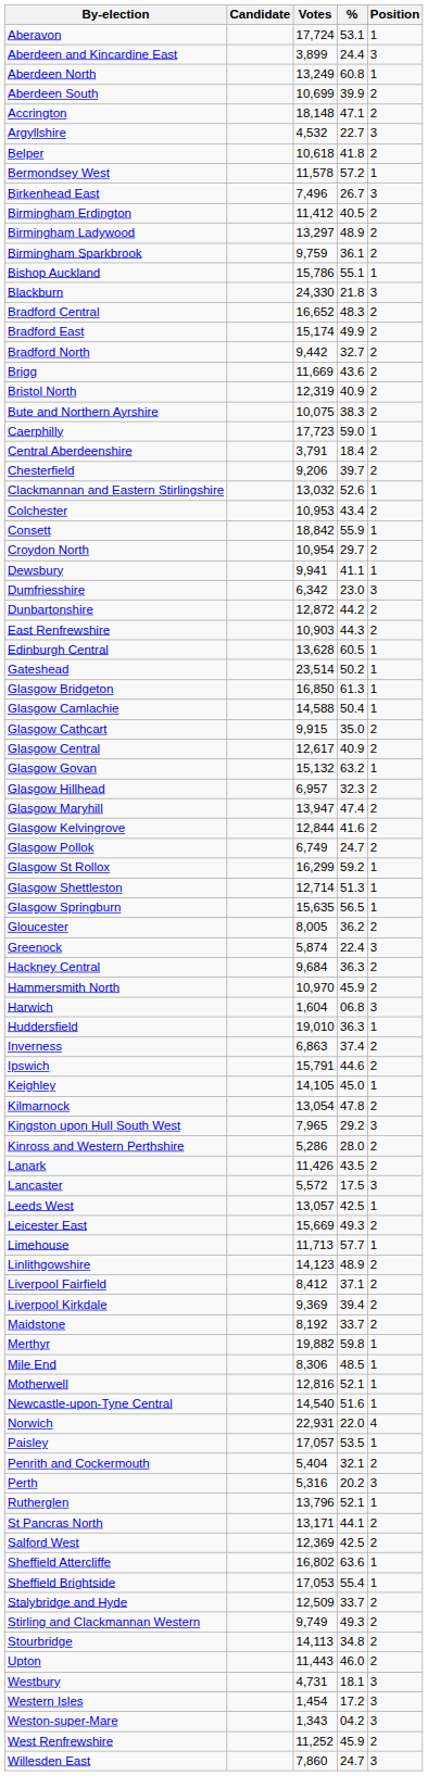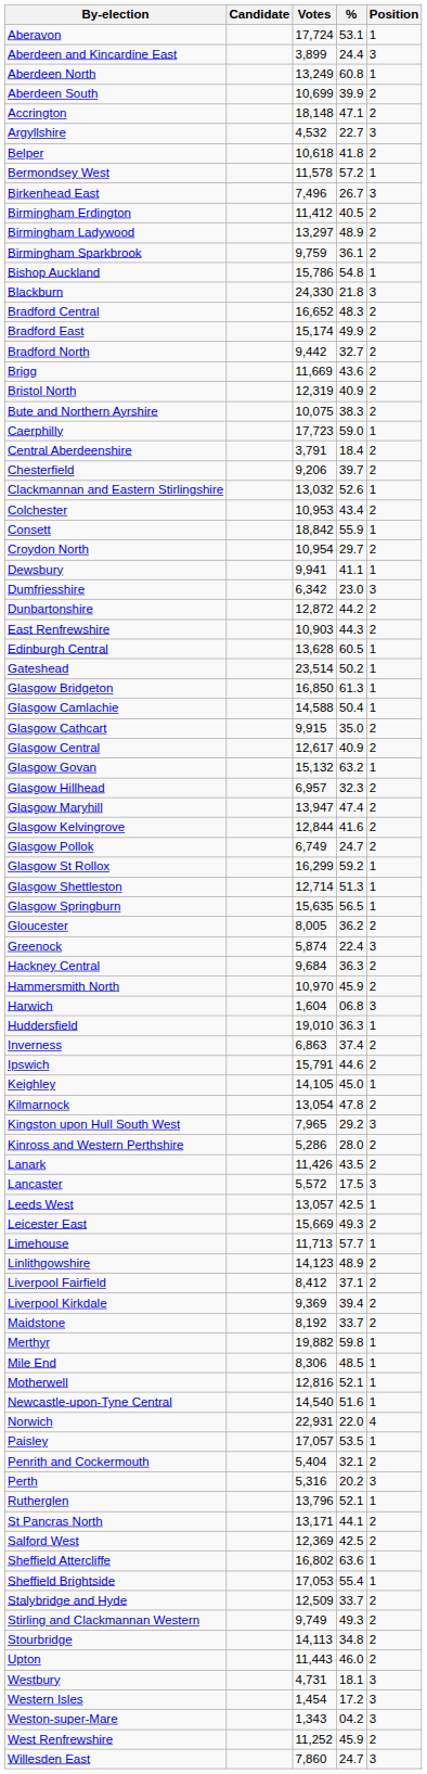 <table class="wikitable sortable">
 <tr>
 <th>By-election</th>
 <th>Candidate</th>
 <th>Votes</th>
 <th>%</th>
 <th>Position</th>
 </tr>
 <tr>
 <td><a href='#'>Aberavon</a></td>
 <td></td>
 <td>17,724</td>
 <td>53.1</td>
 <td>1</td>
 </tr>
 <tr>
 <td><a href='#'>Aberdeen and Kincardine East</a></td>
 <td></td>
 <td>3,899</td>
 <td>24.4</td>
 <td>3</td>
 </tr>
 <tr>
 <td><a href='#'>Aberdeen North</a></td>
 <td></td>
 <td>13,249</td>
 <td>60.8</td>
 <td>1</td>
 </tr>
 <tr>
 <td><a href='#'>Aberdeen South</a></td>
 <td></td>
 <td>10,699</td>
 <td>39.9</td>
 <td>2</td>
 </tr>
 <tr>
 <td><a href='#'>Accrington</a></td>
 <td></td>
 <td>18,148</td>
 <td>47.1</td>
 <td>2</td>
 </tr>
 <tr>
 <td><a href='#'>Argyllshire</a></td>
 <td></td>
 <td>4,532</td>
 <td>22.7</td>
 <td>3</td>
 </tr>
 <tr>
 <td><a href='#'>Belper</a></td>
 <td></td>
 <td>10,618</td>
 <td>41.8</td>
 <td>2</td>
 </tr>
 <tr>
 <td><a href='#'>Bermondsey West</a></td>
 <td></td>
 <td>11,578</td>
 <td>57.2</td>
 <td>1</td>
 </tr>
 <tr>
 <td><a href='#'>Birkenhead East</a></td>
 <td></td>
 <td>7,496</td>
 <td>26.7</td>
 <td>3</td>
 </tr>
 <tr>
 <td><a href='#'>Birmingham Erdington</a></td>
 <td></td>
 <td>11,412</td>
 <td>40.5</td>
 <td>2</td>
 </tr>
 <tr>
 <td><a href='#'>Birmingham Ladywood</a></td>
 <td></td>
 <td>13,297</td>
 <td>48.9</td>
 <td>2</td>
 </tr>
 <tr>
 <td><a href='#'>Birmingham Sparkbrook</a></td>
 <td></td>
 <td>9,759</td>
 <td>36.1</td>
 <td>2</td>
 </tr>
 <tr>
 <td><a href='#'>Bishop Auckland</a></td>
 <td></td>
 <td>15,786</td>
-<td>55.1</td>
+<td>54.8</td>
 <td>1</td>
 </tr>
 <tr>
 <td><a href='#'>Blackburn</a></td>
 <td></td>
 <td>24,330</td>
 <td>21.8</td>
 <td>3</td>
 </tr>
 <tr>
 <td><a href='#'>Bradford Central</a></td>
 <td></td>
 <td>16,652</td>
 <td>48.3</td>
 <td>2</td>
 </tr>
 <tr>
 <td><a href='#'>Bradford East</a></td>
 <td></td>
 <td>15,174</td>
 <td>49.9</td>
 <td>2</td>
 </tr>
 <tr>
 <td><a href='#'>Bradford North</a></td>
 <td></td>
 <td>9,442</td>
 <td>32.7</td>
 <td>2</td>
 </tr>
 <tr>
 <td><a href='#'>Brigg</a></td>
 <td></td>
 <td>11,669</td>
 <td>43.6</td>
 <td>2</td>
 </tr>
 <tr>
 <td><a href='#'>Bristol North</a></td>
 <td></td>
 <td>12,319</td>
 <td>40.9</td>
 <td>2</td>
 </tr>
 <tr>
 <td><a href='#'>Bute and Northern Ayrshire</a></td>
 <td></td>
 <td>10,075</td>
 <td>38.3</td>
 <td>2</td>
 </tr>
 <tr>
 <td><a href='#'>Caerphilly</a></td>
 <td></td>
 <td>17,723</td>
 <td>59.0</td>
 <td>1</td>
 </tr>
 <tr>
 <td><a href='#'>Central Aberdeenshire</a></td>
 <td></td>
 <td>3,791</td>
 <td>18.4</td>
 <td>2</td>
 </tr>
 <tr>
 <td><a href='#'>Chesterfield</a></td>
 <td></td>
 <td>9,206</td>
 <td>39.7</td>
 <td>2</td>
 </tr>
 <tr>
 <td><a href='#'>Clackmannan and Eastern Stirlingshire</a></td>
 <td></td>
 <td>13,032</td>
 <td>52.6</td>
 <td>1</td>
 </tr>
 <tr>
 <td><a href='#'>Colchester</a></td>
 <td></td>
 <td>10,953</td>
 <td>43.4</td>
 <td>2</td>
 </tr>
 <tr>
 <td><a href='#'>Consett</a></td>
 <td></td>
 <td>18,842</td>
 <td>55.9</td>
 <td>1</td>
 </tr>
 <tr>
 <td><a href='#'>Croydon North</a></td>
 <td></td>
 <td>10,954</td>
 <td>29.7</td>
 <td>2</td>
 </tr>
 <tr>
 <td><a href='#'>Dewsbury</a></td>
 <td></td>
 <td>9,941</td>
 <td>41.1</td>
 <td>1</td>
 </tr>
 <tr>
 <td><a href='#'>Dumfriesshire</a></td>
 <td></td>
 <td>6,342</td>
 <td>23.0</td>
 <td>3</td>
 </tr>
 <tr>
 <td><a href='#'>Dunbartonshire</a></td>
 <td></td>
 <td>12,872</td>
 <td>44.2</td>
 <td>2</td>
 </tr>
 <tr>
 <td><a href='#'>East Renfrewshire</a></td>
 <td></td>
 <td>10,903</td>
 <td>44.3</td>
 <td>2</td>
 </tr>
 <tr>
 <td><a href='#'>Edinburgh Central</a></td>
 <td></td>
 <td>13,628</td>
 <td>60.5</td>
 <td>1</td>
 </tr>
 <tr>
 <td><a href='#'>Gateshead</a></td>
 <td></td>
 <td>23,514</td>
 <td>50.2</td>
 <td>1</td>
 </tr>
 <tr>
 <td><a href='#'>Glasgow Bridgeton</a></td>
 <td></td>
 <td>16,850</td>
 <td>61.3</td>
 <td>1</td>
 </tr>
 <tr>
 <td><a href='#'>Glasgow Camlachie</a></td>
 <td></td>
 <td>14,588</td>
 <td>50.4</td>
 <td>1</td>
 </tr>
 <tr>
 <td><a href='#'>Glasgow Cathcart</a></td>
 <td></td>
 <td>9,915</td>
 <td>35.0</td>
 <td>2</td>
 </tr>
 <tr>
 <td><a href='#'>Glasgow Central</a></td>
 <td></td>
 <td>12,617</td>
 <td>40.9</td>
 <td>2</td>
 </tr>
 <tr>
 <td><a href='#'>Glasgow Govan</a></td>
 <td></td>
 <td>15,132</td>
 <td>63.2</td>
 <td>1</td>
 </tr>
 <tr>
 <td><a href='#'>Glasgow Hillhead</a></td>
 <td></td>
 <td>6,957</td>
 <td>32.3</td>
 <td>2</td>
 </tr>
 <tr>
 <td><a href='#'>Glasgow Maryhill</a></td>
 <td></td>
 <td>13,947</td>
 <td>47.4</td>
 <td>2</td>
 </tr>
 <tr>
 <td><a href='#'>Glasgow Kelvingrove</a></td>
 <td></td>
 <td>12,844</td>
 <td>41.6</td>
 <td>2</td>
 </tr>
 <tr>
 <td><a href='#'>Glasgow Pollok</a></td>
 <td></td>
 <td>6,749</td>
 <td>24.7</td>
 <td>2</td>
 </tr>
 <tr>
 <td><a href='#'>Glasgow St Rollox</a></td>
 <td></td>
 <td>16,299</td>
 <td>59.2</td>
 <td>1</td>
 </tr>
 <tr>
 <td><a href='#'>Glasgow Shettleston</a></td>
 <td></td>
 <td>12,714</td>
 <td>51.3</td>
 <td>1</td>
 </tr>
 <tr>
 <td><a href='#'>Glasgow Springburn</a></td>
 <td></td>
 <td>15,635</td>
 <td>56.5</td>
 <td>1</td>
 </tr>
 <tr>
 <td><a href='#'>Gloucester</a></td>
 <td></td>
 <td>8,005</td>
 <td>36.2</td>
 <td>2</td>
 </tr>
 <tr>
 <td><a href='#'>Greenock</a></td>
 <td></td>
 <td>5,874</td>
 <td>22.4</td>
 <td>3</td>
 </tr>
 <tr>
 <td><a href='#'>Hackney Central</a></td>
 <td></td>
 <td>9,684</td>
 <td>36.3</td>
 <td>2</td>
 </tr>
 <tr>
 <td><a href='#'>Hammersmith North</a></td>
 <td></td>
 <td>10,970</td>
 <td>45.9</td>
 <td>2</td>
 </tr>
 <tr>
 <td><a href='#'>Harwich</a></td>
 <td></td>
 <td>1,604</td>
 <td>06.8</td>
 <td>3</td>
 </tr>
 <tr>
 <td><a href='#'>Huddersfield</a></td>
 <td></td>
 <td>19,010</td>
 <td>36.3</td>
 <td>1</td>
 </tr>
 <tr>
 <td><a href='#'>Inverness</a></td>
 <td></td>
 <td>6,863</td>
 <td>37.4</td>
 <td>2</td>
 </tr>
 <tr>
 <td><a href='#'>Ipswich</a></td>
 <td></td>
 <td>15,791</td>
 <td>44.6</td>
 <td>2</td>
 </tr>
 <tr>
 <td><a href='#'>Keighley</a></td>
 <td></td>
 <td>14,105</td>
 <td>45.0</td>
 <td>1</td>
 </tr>
 <tr>
 <td><a href='#'>Kilmarnock</a></td>
 <td></td>
 <td>13,054</td>
 <td>47.8</td>
 <td>2</td>
 </tr>
 <tr>
 <td><a href='#'>Kingston upon Hull South West</a></td>
 <td></td>
 <td>7,965</td>
 <td>29.2</td>
 <td>3</td>
 </tr>
 <tr>
 <td><a href='#'>Kinross and Western Perthshire</a></td>
 <td></td>
 <td>5,286</td>
 <td>28.0</td>
 <td>2</td>
 </tr>
 <tr>
 <td><a href='#'>Lanark</a></td>
 <td></td>
 <td>11,426</td>
 <td>43.5</td>
 <td>2</td>
 </tr>
 <tr>
 <td><a href='#'>Lancaster</a></td>
 <td></td>
 <td>5,572</td>
 <td>17.5</td>
 <td>3</td>
 </tr>
 <tr>
 <td><a href='#'>Leeds West</a></td>
 <td></td>
 <td>13,057</td>
 <td>42.5</td>
 <td>1</td>
 </tr>
 <tr>
 <td><a href='#'>Leicester East</a></td>
 <td></td>
 <td>15,669</td>
 <td>49.3</td>
 <td>2</td>
 </tr>
 <tr>
 <td><a href='#'>Limehouse</a></td>
 <td></td>
 <td>11,713</td>
 <td>57.7</td>
 <td>1</td>
 </tr>
 <tr>
 <td><a href='#'>Linlithgowshire</a></td>
 <td></td>
 <td>14,123</td>
 <td>48.9</td>
 <td>2</td>
 </tr>
 <tr>
 <td><a href='#'>Liverpool Fairfield</a></td>
 <td></td>
 <td>8,412</td>
 <td>37.1</td>
 <td>2</td>
 </tr>
 <tr>
 <td><a href='#'>Liverpool Kirkdale</a></td>
 <td></td>
 <td>9,369</td>
 <td>39.4</td>
 <td>2</td>
 </tr>
 <tr>
 <td><a href='#'>Maidstone</a></td>
 <td></td>
 <td>8,192</td>
 <td>33.7</td>
 <td>2</td>
 </tr>
 <tr>
 <td><a href='#'>Merthyr</a></td>
 <td></td>
 <td>19,882</td>
 <td>59.8</td>
 <td>1</td>
 </tr>
 <tr>
 <td><a href='#'>Mile End</a></td>
 <td></td>
 <td>8,306</td>
 <td>48.5</td>
 <td>1</td>
 </tr>
 <tr>
 <td><a href='#'>Motherwell</a></td>
 <td></td>
 <td>12,816</td>
 <td>52.1</td>
 <td>1</td>
 </tr>
 <tr>
 <td><a href='#'>Newcastle-upon-Tyne Central</a></td>
 <td></td>
 <td>14,540</td>
 <td>51.6</td>
 <td>1</td>
 </tr>
 <tr>
 <td><a href='#'>Norwich</a></td>
 <td></td>
 <td>22,931</td>
 <td>22.0</td>
 <td>4</td>
 </tr>
 <tr>
 <td><a href='#'>Paisley</a></td>
 <td></td>
 <td>17,057</td>
 <td>53.5</td>
 <td>1</td>
 </tr>
 <tr>
 <td><a href='#'>Penrith and Cockermouth</a></td>
 <td></td>
 <td>5,404</td>
 <td>32.1</td>
 <td>2</td>
 </tr>
 <tr>
 <td><a href='#'>Perth</a></td>
 <td></td>
 <td>5,316</td>
 <td>20.2</td>
 <td>3</td>
 </tr>
 <tr>
 <td><a href='#'>Rutherglen</a></td>
 <td></td>
 <td>13,796</td>
 <td>52.1</td>
 <td>1</td>
 </tr>
 <tr>
 <td><a href='#'>St Pancras North</a></td>
 <td></td>
 <td>13,171</td>
 <td>44.1</td>
 <td>2</td>
 </tr>
 <tr>
 <td><a href='#'>Salford West</a></td>
 <td></td>
 <td>12,369</td>
 <td>42.5</td>
 <td>2</td>
 </tr>
 <tr>
 <td><a href='#'>Sheffield Attercliffe</a></td>
 <td></td>
 <td>16,802</td>
 <td>63.6</td>
 <td>1</td>
 </tr>
 <tr>
 <td><a href='#'>Sheffield Brightside</a></td>
 <td></td>
 <td>17,053</td>
 <td>55.4</td>
 <td>1</td>
 </tr>
 <tr>
 <td><a href='#'>Stalybridge and Hyde</a></td>
 <td></td>
 <td>12,509</td>
 <td>33.7</td>
 <td>2</td>
 </tr>
 <tr>
 <td><a href='#'>Stirling and Clackmannan Western</a></td>
 <td></td>
 <td>9,749</td>
 <td>49.3</td>
 <td>2</td>
 </tr>
 <tr>
 <td><a href='#'>Stourbridge</a></td>
 <td></td>
 <td>14,113</td>
 <td>34.8</td>
 <td>2</td>
 </tr>
 <tr>
 <td><a href='#'>Upton</a></td>
 <td></td>
 <td>11,443</td>
 <td>46.0</td>
 <td>2</td>
 </tr>
 <tr>
 <td><a href='#'>Westbury</a></td>
 <td></td>
 <td>4,731</td>
 <td>18.1</td>
 <td>3</td>
 </tr>
 <tr>
 <td><a href='#'>Western Isles</a></td>
 <td></td>
 <td>1,454</td>
 <td>17.2</td>
 <td>3</td>
 </tr>
 <tr>
 <td><a href='#'>Weston-super-Mare</a></td>
 <td></td>
 <td>1,343</td>
 <td>04.2</td>
 <td>3</td>
 </tr>
 <tr>
 <td><a href='#'>West Renfrewshire</a></td>
 <td></td>
 <td>11,252</td>
 <td>45.9</td>
 <td>2</td>
 </tr>
 <tr>
 <td><a href='#'>Willesden East</a></td>
 <td></td>
 <td>7,860</td>
 <td>24.7</td>
 <td>3</td>
 </tr>
 </table>
